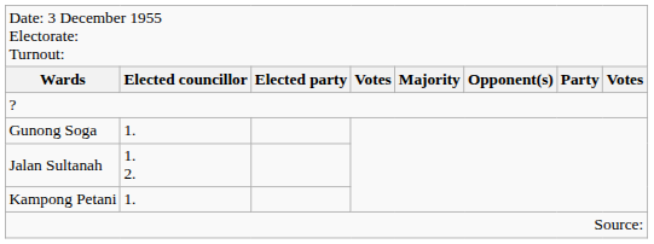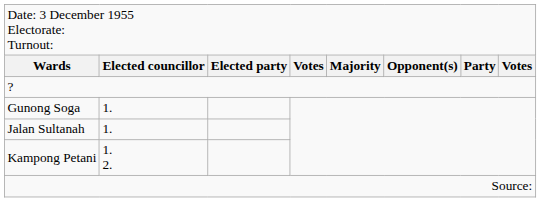 <table class=wikitable>
 <tr>
 <td colspan=8>Date: 3 December 1955<br>Electorate: <br>Turnout:</td>
 </tr>
 <tr>
 <th>Wards</th>
 <th>Elected councillor</th>
 <th>Elected party</th>
 <th>Votes</th>
 <th>Majority</th>
 <th>Opponent(s)</th>
 <th>Party</th>
 <th>Votes</th>
 </tr>
 <tr>
 <td colspan=8>? </td>
 </tr>
 <tr>
 <td>Gunong Soga</td>
 <td>1.</td>
 <td></td>
 </tr>
 <tr>
 <td>Jalan Sultanah</td>
-<td>1.<br>2.</td>
+<td>1.</td>
 <td></td>
 </tr>
 <tr>
 <td>Kampong Petani</td>
-<td>1.</td>
+<td>1.<br>2.</td>
 <td></td>
 </tr>
 <tr>
 <td colspan="8" style="text-align:right;">Source: </td>
 </tr>
 </table>
